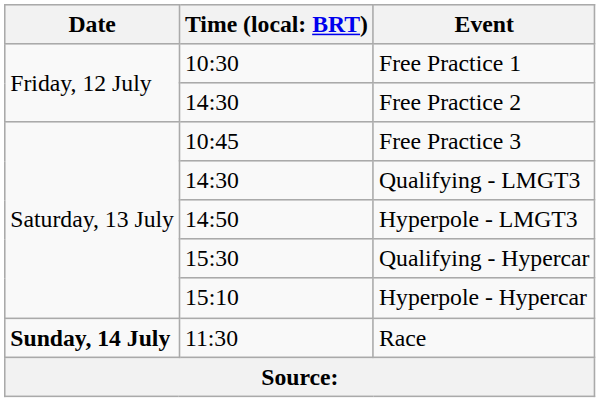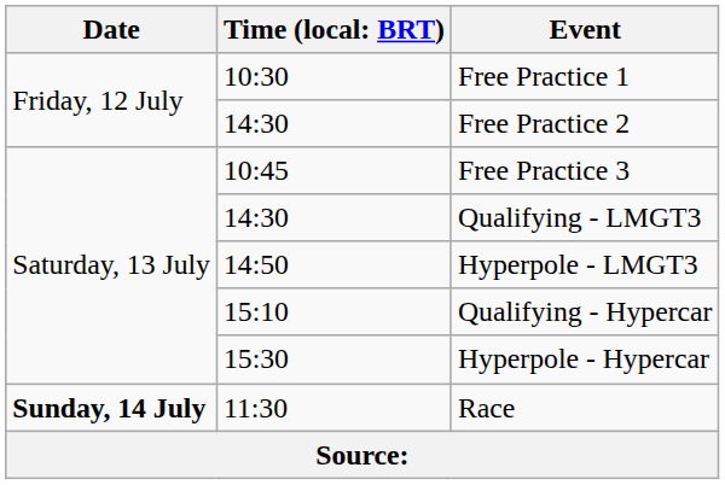 <table class="wikitable" style="font-size:95%;">
 <tr>
 <th>Date</th>
 <th>Time (local: <a href='#'>BRT</a>)</th>
 <th>Event</th>
 </tr>
 <tr>
 <td rowspan=2>Friday, 12 July</td>
 <td>10:30</td>
 <td>Free Practice 1</td>
 </tr>
 <tr>
 <td>14:30</td>
 <td>Free Practice 2</td>
 </tr>
 <tr>
 <td rowspan=5>Saturday, 13 July</td>
 <td>10:45</td>
 <td>Free Practice 3</td>
 </tr>
 <tr>
 <td>14:30</td>
 <td>Qualifying - LMGT3</td>
 </tr>
 <tr>
 <td>14:50</td>
 <td>Hyperpole - LMGT3</td>
 </tr>
 <tr>
-<td>15:30</td>
+<td>15:10</td>
 <td>Qualifying - Hypercar</td>
 </tr>
 <tr>
-<td>15:10</td>
+<td>15:30</td>
 <td>Hyperpole - Hypercar</td>
 </tr>
 <tr>
 <td><strong>Sunday, 14 July</strong></td>
 <td>11:30</td>
 <td>Race</td>
 </tr>
 <tr>
 <th colspan=3>Source:</th>
 </tr>
 </table>
